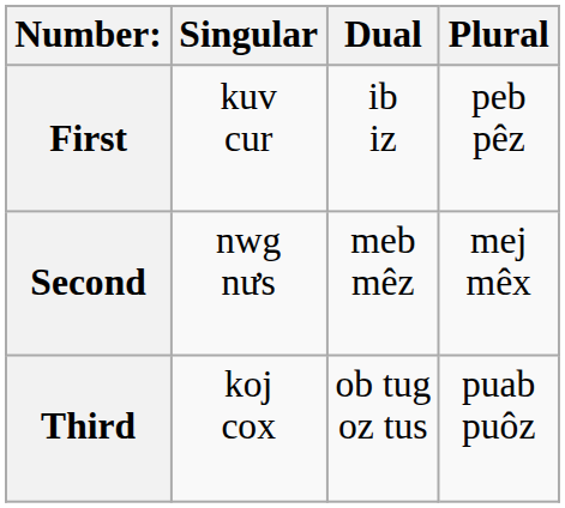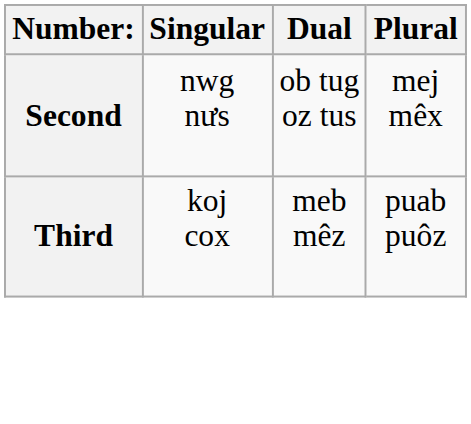 <table class="wikitable" style="text-align:center">
 <tr>
 <th>Number:</th>
 <th>Singular</th>
 <th>Dual</th>
 <th>Plural</th>
 </tr>
 <tr>
-<th>First</th>
-<td>kuv<br>cur<br><br></td>
-<td>ib<br>iz<br><br></td>
-<td>peb<br>pêz<br><br></td>
-</tr>
-<tr>
 <th>Second</th>
 <td>nwg<br>nưs<br><br></td>
-<td>meb<br>mêz<br><br></td>
+<td>ob tug<br>oz tus<br><br></td>
 <td>mej<br>mêx<br><br></td>
 </tr>
 <tr>
 <th>Third</th>
 <td>koj<br>cox<br><br></td>
-<td>ob tug<br>oz tus<br><br></td>
+<td>meb<br>mêz<br><br></td>
 <td>puab<br>puôz<br><br></td>
 </tr>
 </table>
